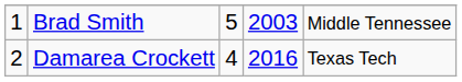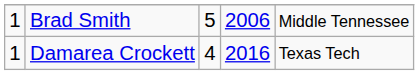 <table class="wikitable">
 <tr>
 </tr>
 <tr>
 <td>1</td>
 <td><a href='#'>Brad Smith</a></td>
 <td>5</td>
-<td><a href='#'>2003</a></td>
+<td><a href='#'>2006</a></td>
 <td style="font-size:80%;">Middle Tennessee</td>
 </tr>
 <tr>
-<td>2</td>
+<td>1</td>
 <td><a href='#'>Damarea Crockett</a></td>
 <td>4</td>
 <td><a href='#'>2016</a></td>
 <td style="font-size:80%;">Texas Tech</td>
 </tr>
 </table>
